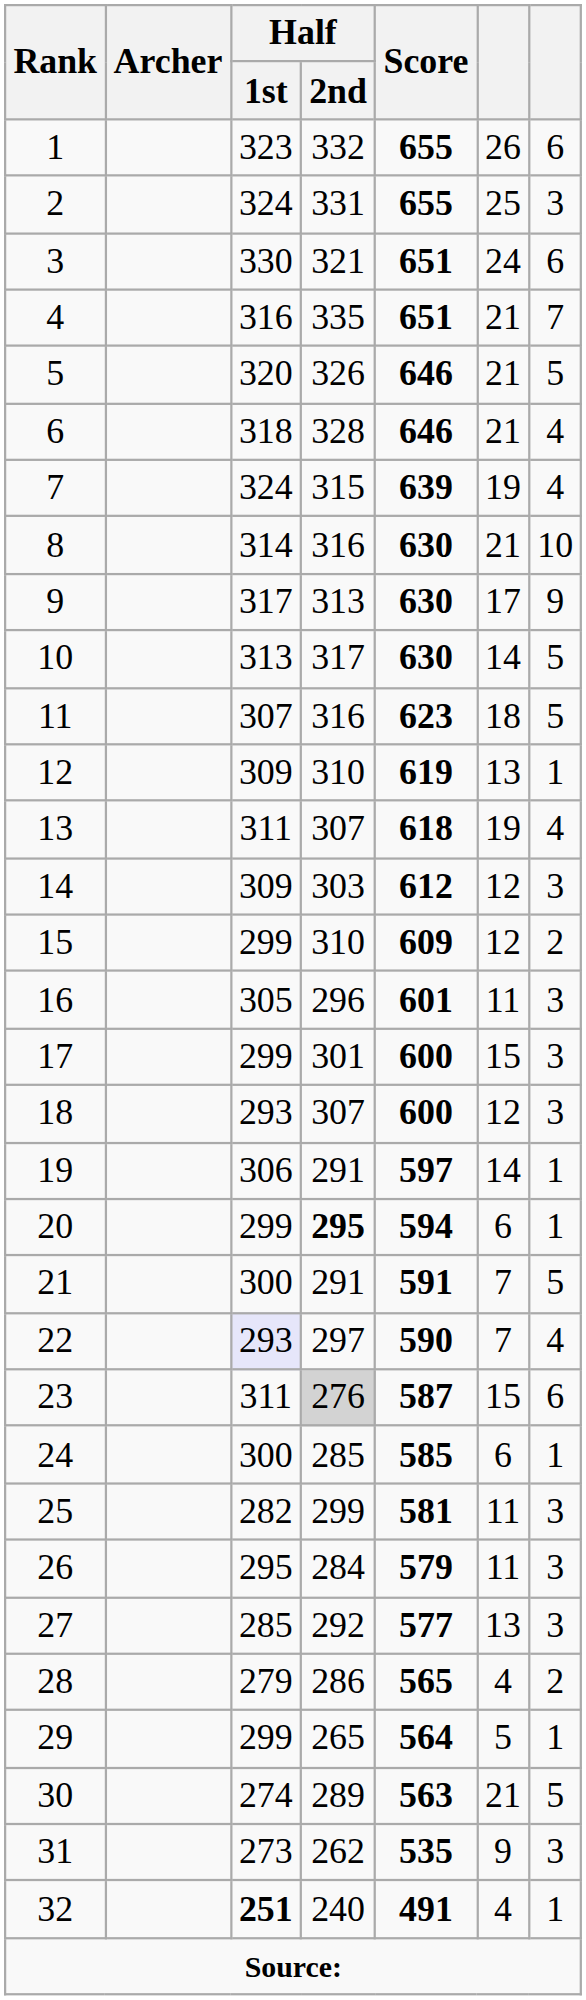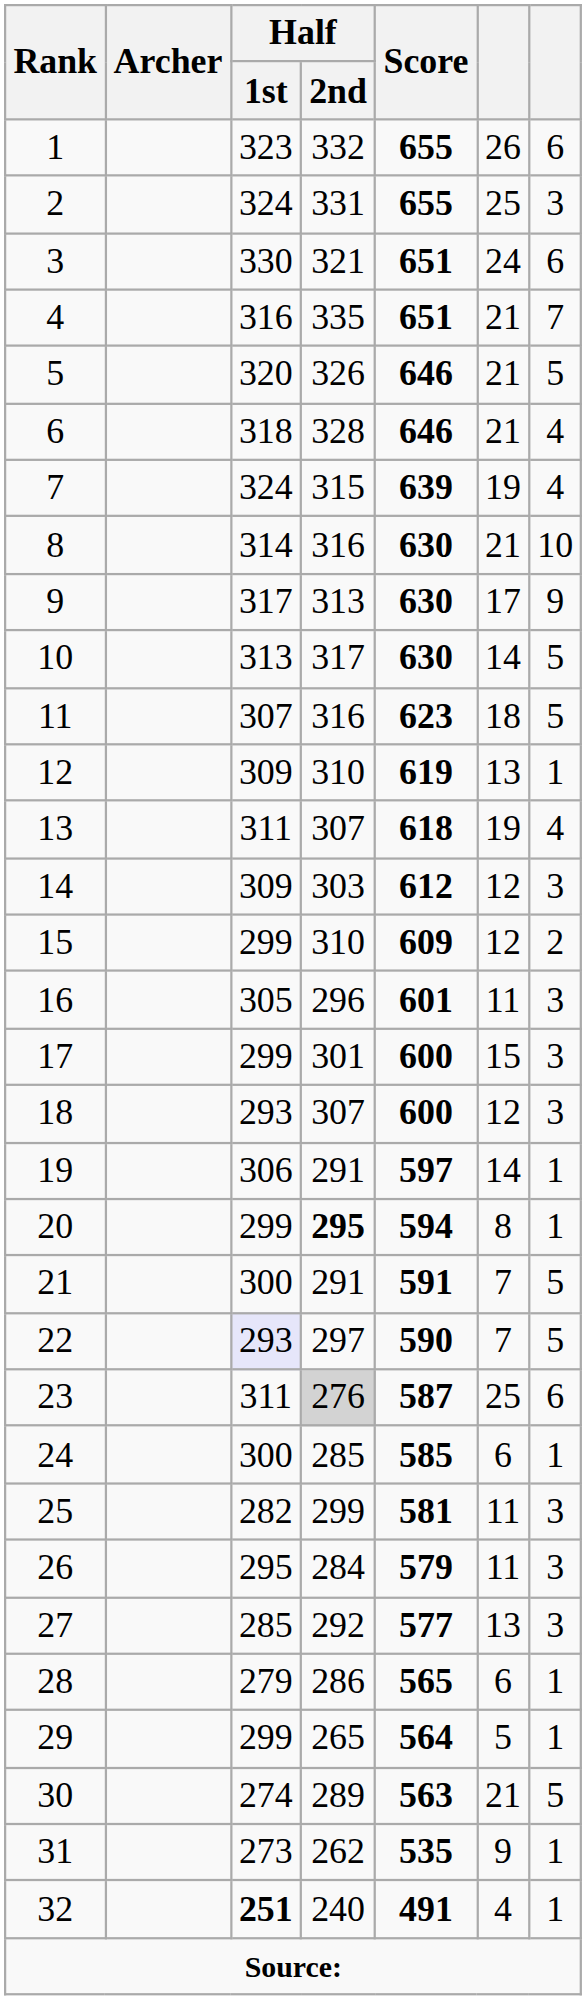 <table class="wikitable sortable" style="text-align:center">
 <tr>
 <th rowspan="2">Rank</th>
 <th rowspan="2">Archer</th>
 <th colspan="2">Half</th>
 <th rowspan="2">Score</th>
 <th rowspan="2"></th>
 <th rowspan="2"></th>
 </tr>
 <tr>
 <th>1st</th>
 <th>2nd</th>
 </tr>
 <tr>
 <td>1</td>
 <td align="left"></td>
 <td>323</td>
 <td>332</td>
 <td><strong>655</strong></td>
 <td>26</td>
 <td>6</td>
 </tr>
 <tr>
 <td>2</td>
 <td align="left"></td>
 <td>324</td>
 <td>331</td>
 <td><strong>655</strong></td>
 <td>25</td>
 <td>3</td>
 </tr>
 <tr>
 <td>3</td>
 <td align="left"></td>
 <td>330</td>
 <td>321</td>
 <td><strong>651</strong></td>
 <td>24</td>
 <td>6</td>
 </tr>
 <tr>
 <td>4</td>
 <td align="left"></td>
 <td>316</td>
 <td>335</td>
 <td><strong>651</strong></td>
 <td>21</td>
 <td>7</td>
 </tr>
 <tr>
 <td>5</td>
 <td align="left"></td>
 <td>320</td>
 <td>326</td>
 <td><strong>646</strong></td>
 <td>21</td>
 <td>5</td>
 </tr>
 <tr>
 <td>6</td>
 <td align="left"></td>
 <td>318</td>
 <td>328</td>
 <td><strong>646</strong></td>
 <td>21</td>
 <td>4</td>
 </tr>
 <tr>
 <td>7</td>
 <td align="left"></td>
 <td>324</td>
 <td>315</td>
 <td><strong>639</strong></td>
 <td>19</td>
 <td>4</td>
 </tr>
 <tr>
 <td>8</td>
 <td align="left"></td>
 <td>314</td>
 <td>316</td>
 <td><strong>630</strong></td>
 <td>21</td>
 <td>10</td>
 </tr>
 <tr>
 <td>9</td>
 <td align="left"></td>
 <td>317</td>
 <td>313</td>
 <td><strong>630</strong></td>
 <td>17</td>
 <td>9</td>
 </tr>
 <tr>
 <td>10</td>
 <td align="left"></td>
 <td>313</td>
 <td>317</td>
 <td><strong>630</strong></td>
 <td>14</td>
 <td>5</td>
 </tr>
 <tr>
 <td>11</td>
 <td align="left"></td>
 <td>307</td>
 <td>316</td>
 <td><strong>623</strong></td>
 <td>18</td>
 <td>5</td>
 </tr>
 <tr>
 <td>12</td>
 <td align="left"></td>
 <td>309</td>
 <td>310</td>
 <td><strong>619</strong></td>
 <td>13</td>
 <td>1</td>
 </tr>
 <tr>
 <td>13</td>
 <td align="left"></td>
 <td>311</td>
 <td>307</td>
 <td><strong>618</strong></td>
 <td>19</td>
 <td>4</td>
 </tr>
 <tr>
 <td>14</td>
 <td align="left"></td>
 <td>309</td>
 <td>303</td>
 <td><strong>612</strong></td>
 <td>12</td>
 <td>3</td>
 </tr>
 <tr>
 <td>15</td>
 <td align="left"></td>
 <td>299</td>
 <td>310</td>
 <td><strong>609</strong></td>
 <td>12</td>
 <td>2</td>
 </tr>
 <tr>
 <td>16</td>
 <td align="left"></td>
 <td>305</td>
 <td>296</td>
 <td><strong>601</strong></td>
 <td>11</td>
 <td>3</td>
 </tr>
 <tr>
 <td>17</td>
 <td align="left"></td>
 <td>299</td>
 <td>301</td>
 <td><strong>600</strong></td>
 <td>15</td>
 <td>3</td>
 </tr>
 <tr>
 <td>18</td>
 <td align="left"></td>
 <td>293</td>
 <td>307</td>
 <td><strong>600</strong></td>
 <td>12</td>
 <td>3</td>
 </tr>
 <tr>
 <td>19</td>
 <td align="left"></td>
 <td>306</td>
 <td>291</td>
 <td><strong>597</strong></td>
 <td>14</td>
 <td>1</td>
 </tr>
 <tr>
 <td>20</td>
 <td align="left"></td>
 <td>299</td>
 <td><strong>295</strong></td>
 <td><strong>594</strong></td>
-<td>6</td>
+<td>8</td>
 <td>1</td>
 </tr>
 <tr>
 <td>21</td>
 <td align="left"></td>
 <td>300</td>
 <td>291</td>
 <td><strong>591</strong></td>
 <td>7</td>
 <td>5</td>
 </tr>
 <tr>
 <td>22</td>
 <td align="left"></td>
 <td style="background: lavender;">293</td>
 <td>297</td>
 <td><strong>590</strong></td>
 <td>7</td>
-<td>4</td>
+<td>5</td>
 </tr>
 <tr>
 <td>23</td>
 <td align="left"></td>
 <td>311</td>
 <td style="background: lightgrey;">276</td>
 <td><strong>587</strong></td>
-<td>15</td>
+<td>25</td>
 <td>6</td>
 </tr>
 <tr>
 <td>24</td>
 <td align="left"></td>
 <td>300</td>
 <td>285</td>
 <td><strong>585</strong></td>
 <td>6</td>
 <td>1</td>
 </tr>
 <tr>
 <td>25</td>
 <td align="left"></td>
 <td>282</td>
 <td>299</td>
 <td><strong>581</strong></td>
 <td>11</td>
 <td>3</td>
 </tr>
 <tr>
 <td>26</td>
 <td align="left"></td>
 <td>295</td>
 <td>284</td>
 <td><strong>579</strong></td>
 <td>11</td>
 <td>3</td>
 </tr>
 <tr>
 <td>27</td>
 <td align="left"></td>
 <td>285</td>
 <td>292</td>
 <td><strong>577</strong></td>
 <td>13</td>
 <td>3</td>
 </tr>
 <tr>
 <td>28</td>
 <td align="left"></td>
 <td>279</td>
 <td>286</td>
 <td><strong>565</strong></td>
-<td>4</td>
-<td>2</td>
+<td>6</td>
+<td>1</td>
 </tr>
 <tr>
 <td>29</td>
 <td align="left"></td>
 <td>299</td>
 <td>265</td>
 <td><strong>564</strong></td>
 <td>5</td>
 <td>1</td>
 </tr>
 <tr>
 <td>30</td>
 <td align="left"></td>
 <td>274</td>
 <td>289</td>
 <td><strong>563</strong></td>
 <td>21</td>
 <td>5</td>
 </tr>
 <tr>
 <td>31</td>
 <td align="left"></td>
 <td>273</td>
 <td>262</td>
 <td><strong>535</strong></td>
 <td>9</td>
-<td>3</td>
+<td>1</td>
 </tr>
 <tr>
 <td>32</td>
 <td align="left"></td>
 <td><strong>251</strong></td>
 <td>240</td>
 <td><strong>491</strong></td>
 <td>4</td>
 <td>1</td>
 </tr>
 <tr>
 <td colspan="8"><small><strong>Source:</strong></small></td>
 </tr>
 </table>
